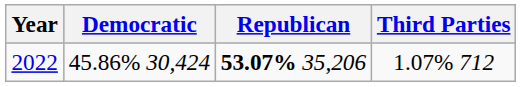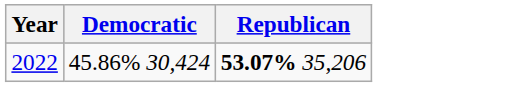 <table class="wikitable" style="float:center; margin:1em; font-size:95%;">
 <tr>
 <th>Year</th>
 <th><a href='#'>Democratic</a></th>
 <th><a href='#'>Republican</a></th>
-<th><a href='#'>Third Parties</a></th>
 </tr>
 <tr>
 <td align="center" ><a href='#'>2022</a></td>
 <td align="center" >45.86% <em>30,424</em></td>
 <td align="center" ><strong>53.07%</strong> <em>35,206</em></td>
-<td align="center" >1.07% <em>712</em></td>
 </tr>
 </table>
